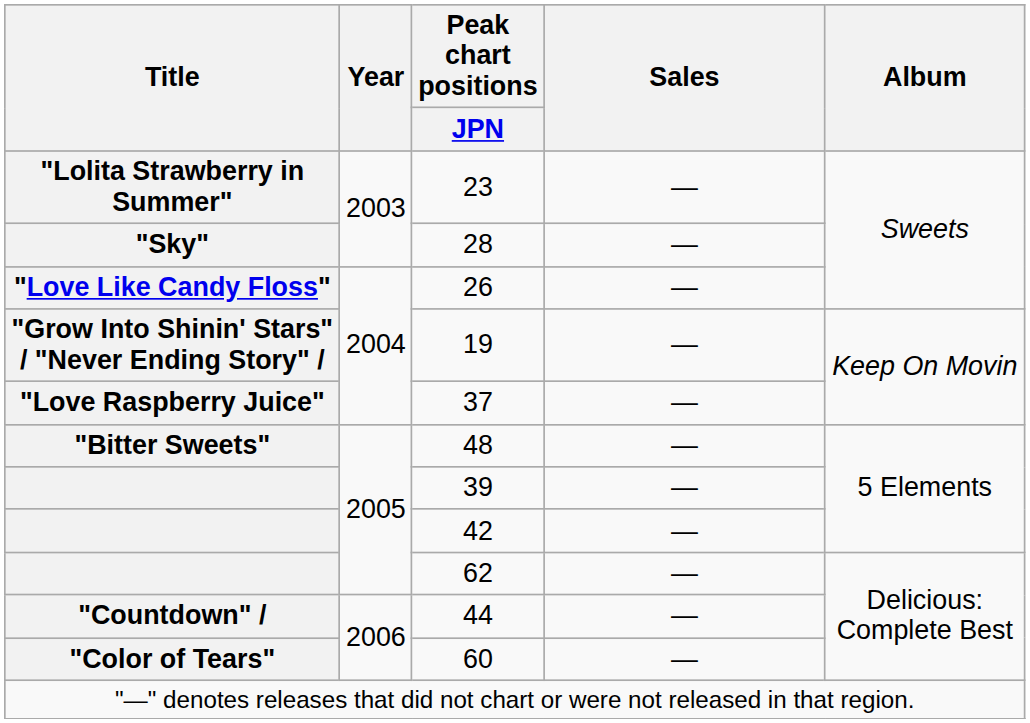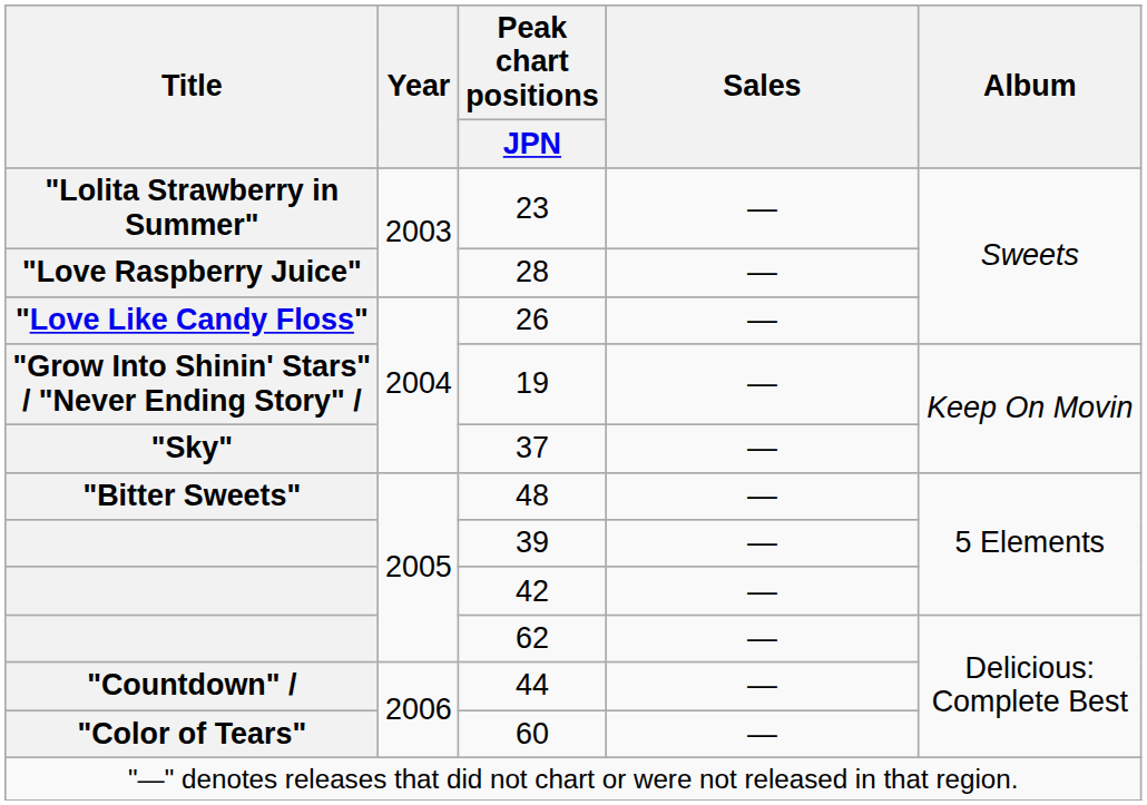 <table class="wikitable plainrowheaders" style="text-align:center;">
 <tr>
 <th rowspan="2" style="width:12em;">Title</th>
 <th rowspan="2">Year</th>
 <th colspan="1">Peak chart positions</th>
 <th rowspan="2" style="width:10em;">Sales</th>
 <th rowspan="2">Album</th>
 </tr>
 <tr>
 <th width="30"><a href='#'>JPN</a><br></th>
 </tr>
 <tr>
 <th scope="row">"Lolita Strawberry in Summer"</th>
 <td rowspan="2">2003</td>
 <td>23</td>
 <td>—</td>
 <td rowspan="3"><em>Sweets</em></td>
 </tr>
 <tr>
-<th scope="row">"Sky"</th>
+<th scope="row">"Love Raspberry Juice"</th>
 <td>28</td>
 <td>—</td>
 </tr>
 <tr>
 <th scope="row">"<a href='#'>Love Like Candy Floss</a>"</th>
 <td rowspan="3">2004</td>
 <td>26</td>
 <td>—</td>
 </tr>
 <tr>
 <th scope="row">"Grow Into Shinin' Stars" / "Never Ending Story" / </th>
 <td>19</td>
 <td>—</td>
 <td rowspan="2"><em>Keep On Movin<strong></td>
 </tr>
 <tr>
-<th scope="row">"Love Raspberry Juice"</th>
+<th scope="row">"Sky"</th>
 <td>37</td>
 <td>—</td>
 </tr>
 <tr>
 <th scope="row">"Bitter Sweets"</th>
 <td rowspan="4">2005</td>
 <td>48</td>
 <td>—</td>
 <td rowspan="3"></em>5 Elements<em></td>
 </tr>
 <tr>
 <th scope="row"></th>
 <td>39</td>
 <td>—</td>
 </tr>
 <tr>
 <th scope="row"></th>
 <td>42</td>
 <td>—</td>
 </tr>
 <tr>
 <th scope="row"></th>
 <td>62</td>
 <td>—</td>
 <td rowspan="3"></em>Delicious: Complete Best<em></td>
 </tr>
 <tr>
 <th scope="row">"Countdown" / </th>
 <td rowspan="2">2006</td>
 <td>44</td>
 <td>—</td>
 </tr>
 <tr>
 <th scope="row">"Color of Tears"</th>
 <td>60</td>
 <td>—</td>
 </tr>
 <tr>
 <td colspan="5" style="font-size:90%;">"—" denotes releases that did not chart or were not released in that region.</td>
 </tr>
 <tr>
 </tr>
 </table>
